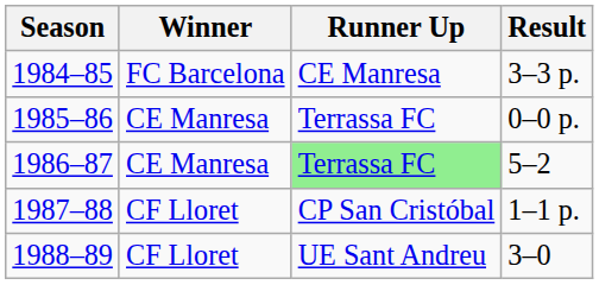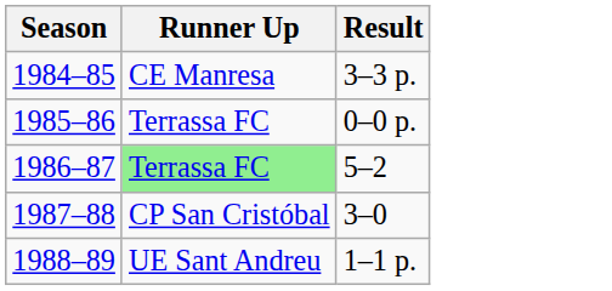 <table class="wikitable">
 <tr>
 <th>Season</th>
-<th>Winner</th>
 <th>Runner Up</th>
 <th>Result</th>
 </tr>
 <tr align="left">
 <td><a href='#'>1984–85</a></td>
-<td><a href='#'>FC Barcelona</a></td>
 <td><a href='#'>CE Manresa</a></td>
 <td>3–3 p.</td>
 </tr>
 <tr align="left">
 <td><a href='#'>1985–86</a></td>
-<td><a href='#'>CE Manresa</a></td>
 <td><a href='#'>Terrassa FC</a></td>
 <td>0–0 p.</td>
 </tr>
 <tr align="left">
 <td><a href='#'>1986–87</a></td>
-<td><a href='#'>CE Manresa</a></td>
 <td style="background: lightgreen;"><a href='#'>Terrassa FC</a></td>
 <td>5–2</td>
 </tr>
 <tr align="left">
 <td><a href='#'>1987–88</a></td>
-<td><a href='#'>CF Lloret</a></td>
 <td><a href='#'>CP San Cristóbal</a></td>
-<td>1–1 p.</td>
+<td>3–0</td>
 </tr>
 <tr align="left">
 <td><a href='#'>1988–89</a></td>
-<td><a href='#'>CF Lloret</a></td>
 <td><a href='#'>UE Sant Andreu</a></td>
-<td>3–0</td>
+<td>1–1 p.</td>
 </tr>
 </table>
